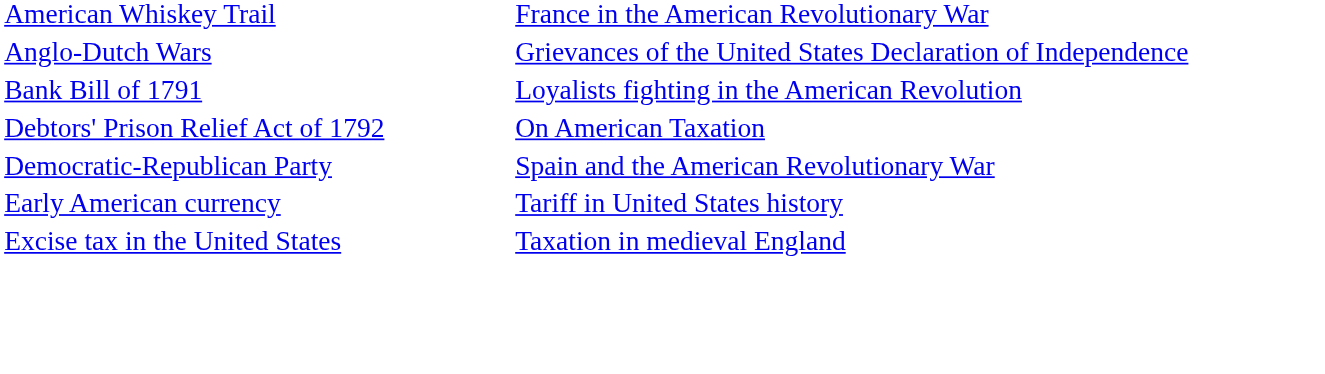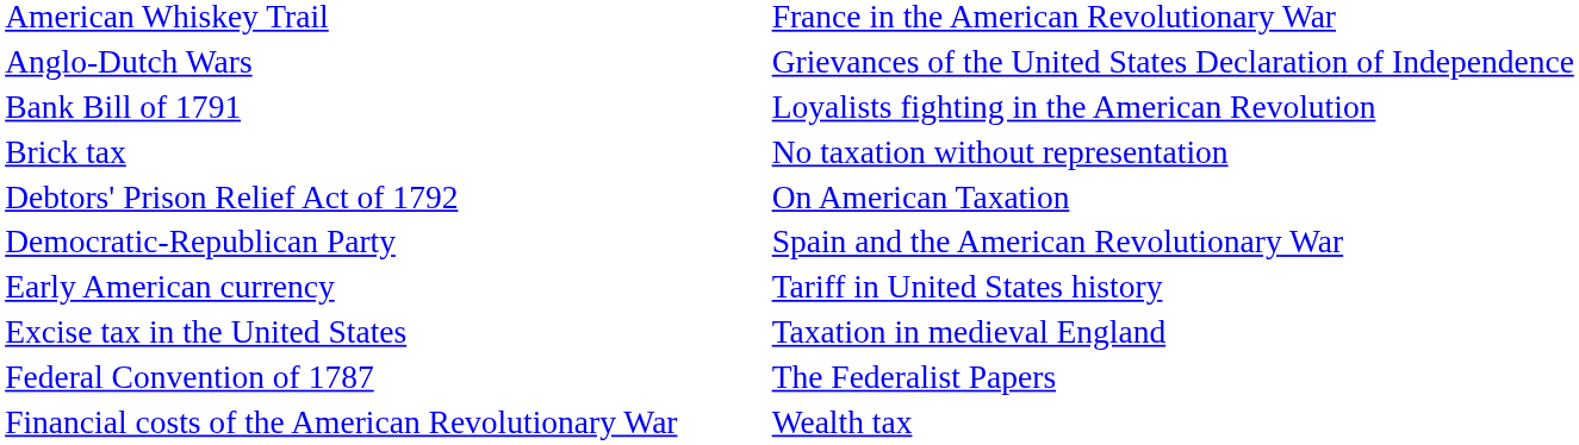 <table style="width: 65%; border: none; text-align: left;">
 <tr>
 <td><a href='#'>American Whiskey Trail</a></td>
 <td><a href='#'>France in the American Revolutionary War</a></td>
 </tr>
 <tr>
 <td><a href='#'>Anglo-Dutch Wars</a></td>
 <td><a href='#'>Grievances of the United States Declaration of Independence</a></td>
 </tr>
 <tr>
 <td><a href='#'>Bank Bill of 1791</a></td>
 <td><a href='#'>Loyalists fighting in the American Revolution</a></td>
+</tr>
+<tr>
+<td><a href='#'>Brick tax</a></td>
+<td><a href='#'>No taxation without representation</a></td>
 </tr>
 <tr>
 <td><a href='#'>Debtors' Prison Relief Act of 1792</a></td>
 <td><a href='#'>On American Taxation</a></td>
 </tr>
 <tr>
 <td><a href='#'>Democratic-Republican Party</a></td>
 <td><a href='#'>Spain and the American Revolutionary War</a></td>
 </tr>
 <tr>
 <td><a href='#'>Early American currency</a></td>
 <td><a href='#'>Tariff in United States history</a></td>
 </tr>
 <tr>
 <td><a href='#'>Excise tax in the United States</a></td>
 <td><a href='#'>Taxation in medieval England</a></td>
 </tr>
+<tr>
+<td><a href='#'>Federal Convention of 1787</a></td>
+<td><a href='#'>The Federalist Papers</a></td>
+</tr>
+<tr>
+<td><a href='#'>Financial costs of the American Revolutionary War</a></td>
+<td><a href='#'>Wealth tax</a></td>
+</tr>
 </table>
